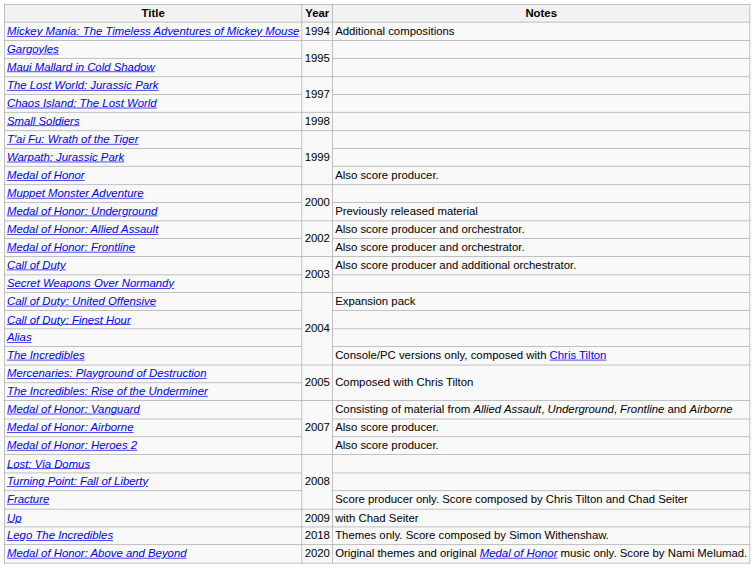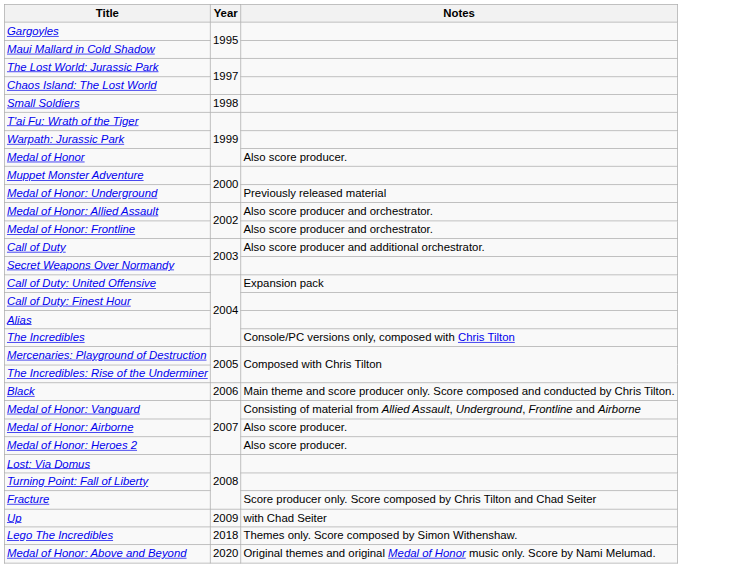 <table class="wikitable">
 <tr>
 <th>Title</th>
 <th>Year</th>
 <th>Notes</th>
-</tr>
-<tr>
-<td><em><a href='#'>Mickey Mania: The Timeless Adventures of Mickey Mouse</a></em></td>
-<td>1994</td>
-<td>Additional compositions</td>
 </tr>
 <tr>
 <td><em><a href='#'>Gargoyles</a></em></td>
 <td rowspan=2>1995</td>
 <td></td>
 </tr>
 <tr>
 <td><em><a href='#'>Maui Mallard in Cold Shadow</a></em></td>
 <td></td>
 </tr>
 <tr>
 <td><em><a href='#'>The Lost World: Jurassic Park</a></em></td>
 <td rowspan=2>1997</td>
 <td></td>
 </tr>
 <tr>
 <td><em><a href='#'>Chaos Island: The Lost World</a></em></td>
 <td></td>
 </tr>
 <tr>
 <td><em><a href='#'>Small Soldiers</a></em></td>
 <td>1998</td>
 <td></td>
 </tr>
 <tr>
 <td><em><a href='#'>T'ai Fu: Wrath of the Tiger</a></em></td>
 <td rowspan=3>1999</td>
 <td></td>
 </tr>
 <tr>
 <td><em><a href='#'>Warpath: Jurassic Park</a></em></td>
 <td></td>
 </tr>
 <tr>
 <td><em><a href='#'>Medal of Honor</a></em></td>
 <td>Also score producer.</td>
 </tr>
 <tr>
 <td><em><a href='#'>Muppet Monster Adventure</a></em></td>
 <td rowspan=2>2000</td>
 <td></td>
 </tr>
 <tr>
 <td><em><a href='#'>Medal of Honor: Underground</a></em></td>
 <td>Previously released material</td>
 </tr>
 <tr>
 <td><em><a href='#'>Medal of Honor: Allied Assault</a></em></td>
 <td rowspan=2>2002</td>
 <td>Also score producer and orchestrator.</td>
 </tr>
 <tr>
 <td><em><a href='#'>Medal of Honor: Frontline</a></em></td>
 <td>Also score producer and orchestrator.</td>
 </tr>
 <tr>
 <td><em><a href='#'>Call of Duty</a></em></td>
 <td rowspan=2>2003</td>
 <td>Also score producer and additional orchestrator.</td>
 </tr>
 <tr>
 <td><em><a href='#'>Secret Weapons Over Normandy</a></em></td>
 <td></td>
 </tr>
 <tr>
 <td><em><a href='#'>Call of Duty: United Offensive</a></em></td>
 <td rowspan=4>2004</td>
 <td>Expansion pack</td>
 </tr>
 <tr>
 <td><em><a href='#'>Call of Duty: Finest Hour</a></em></td>
 <td></td>
 </tr>
 <tr>
 <td><em><a href='#'>Alias</a></em></td>
 <td></td>
 </tr>
 <tr>
 <td><em><a href='#'>The Incredibles</a></em></td>
 <td>Console/PC versions only, composed with <a href='#'>Chris Tilton</a></td>
 </tr>
 <tr>
 <td><em><a href='#'>Mercenaries: Playground of Destruction</a></em></td>
 <td rowspan=2>2005</td>
 <td rowspan=2>Composed with Chris Tilton</td>
 </tr>
 <tr>
 <td><em><a href='#'>The Incredibles: Rise of the Underminer</a></em></td>
 </tr>
 <tr>
+<td><em><a href='#'>Black</a></em></td>
+<td>2006</td>
+<td>Main theme and score producer only. Score composed and conducted by Chris Tilton.</td>
+</tr>
+<tr>
 <td><em><a href='#'>Medal of Honor: Vanguard</a></em></td>
 <td rowspan=3>2007</td>
 <td>Consisting of material from <em>Allied Assault</em>, <em>Underground</em>, <em>Frontline</em> and <em>Airborne</em></td>
 </tr>
 <tr>
 <td><em><a href='#'>Medal of Honor: Airborne</a></em></td>
 <td>Also score producer.</td>
 </tr>
 <tr>
 <td><em><a href='#'>Medal of Honor: Heroes 2</a></em></td>
 <td>Also score producer.</td>
 </tr>
 <tr>
 <td><em><a href='#'>Lost: Via Domus</a></em></td>
 <td rowspan=3>2008</td>
 <td></td>
 </tr>
 <tr>
 <td><em><a href='#'>Turning Point: Fall of Liberty</a></em></td>
 <td></td>
 </tr>
 <tr>
 <td><em><a href='#'>Fracture</a></em></td>
 <td>Score producer only. Score composed by Chris Tilton and Chad Seiter</td>
 </tr>
 <tr>
 <td><em><a href='#'>Up</a></em></td>
 <td>2009</td>
 <td>with Chad Seiter</td>
 </tr>
 <tr>
 <td><em><a href='#'>Lego The Incredibles</a></em></td>
 <td>2018</td>
 <td>Themes only. Score composed by Simon Withenshaw.</td>
 </tr>
 <tr>
 <td><em><a href='#'>Medal of Honor: Above and Beyond</a></em></td>
 <td>2020</td>
 <td>Original themes and original <em><a href='#'>Medal of Honor</a></em> music only. Score by Nami Melumad.</td>
 </tr>
 </table>
